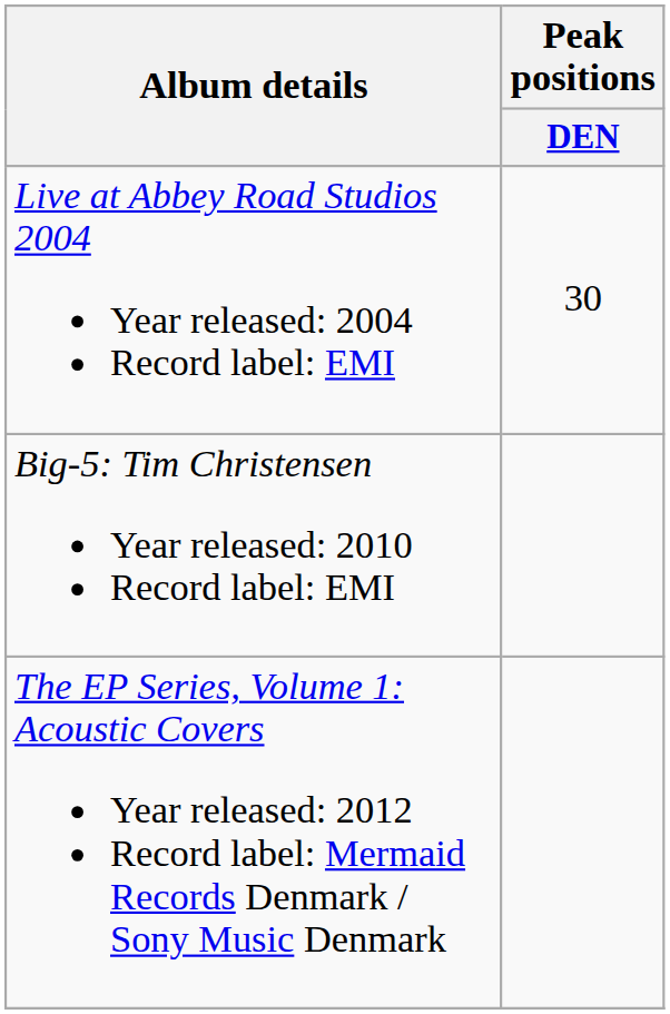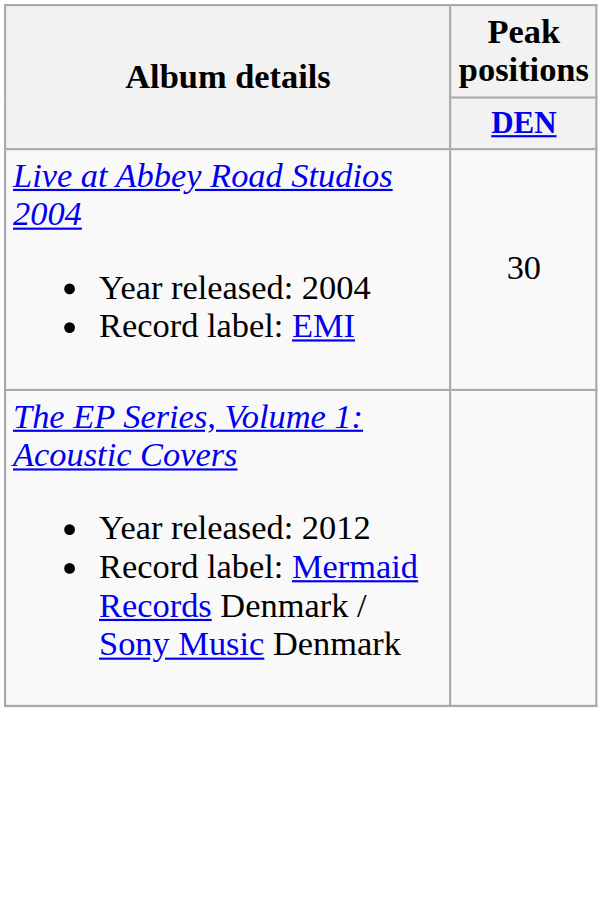 <table class="wikitable">
 <tr>
 <th align="center" rowspan="2" width="200">Album details</th>
 <th align="center" colspan="1" width="20">Peak positions</th>
 </tr>
 <tr>
 <th scope="col" style="width:3em;font-size:90%;"><a href='#'>DEN</a><br></th>
 </tr>
 <tr>
 <td><em><a href='#'>Live at Abbey Road Studios 2004</a></em><br><ul><li>Year released: 2004</li><li>Record label: <a href='#'>EMI</a></li></ul></td>
 <td style="text-align:center;">30</td>
 </tr>
 <tr>
-<td><em>Big-5: Tim Christensen</em><br><ul><li>Year released: 2010</li><li>Record label: EMI</li></ul></td>
-<td style="text-align:center;"></td>
-</tr>
-<tr>
 <td><em><a href='#'>The EP Series, Volume 1: Acoustic Covers</a></em><br><ul><li>Year released: 2012</li><li>Record label: <a href='#'>Mermaid Records</a> Denmark / <a href='#'>Sony Music</a> Denmark</li></ul></td>
 <td style="text-align:center;"></td>
 </tr>
 <tr>
 </tr>
 </table>
